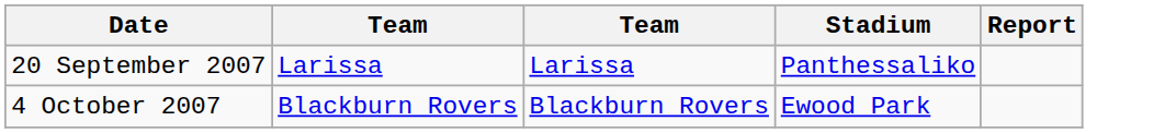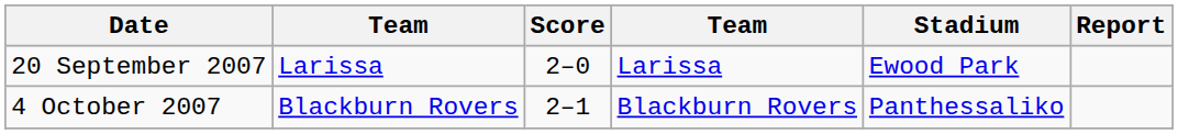 <table class="wikitable">
 <tr>
 <th>Date</th>
 <th>Team</th>
+<th>Score</th>
 <th>Team</th>
 <th>Stadium</th>
 <th>Report</th>
 </tr>
 <tr>
 <td>20 September 2007</td>
 <td> <a href='#'>Larissa</a></td>
+<td align="center">2–0</td>
 <td> <a href='#'>Larissa</a></td>
-<td><a href='#'>Panthessaliko</a></td>
+<td><a href='#'>Ewood Park</a></td>
 <td></td>
 </tr>
 <tr>
 <td>4 October 2007</td>
 <td> <a href='#'>Blackburn Rovers</a></td>
+<td align="center">2–1</td>
 <td> <a href='#'>Blackburn Rovers</a></td>
-<td><a href='#'>Ewood Park</a></td>
+<td><a href='#'>Panthessaliko</a></td>
 <td></td>
 </tr>
 </table>
